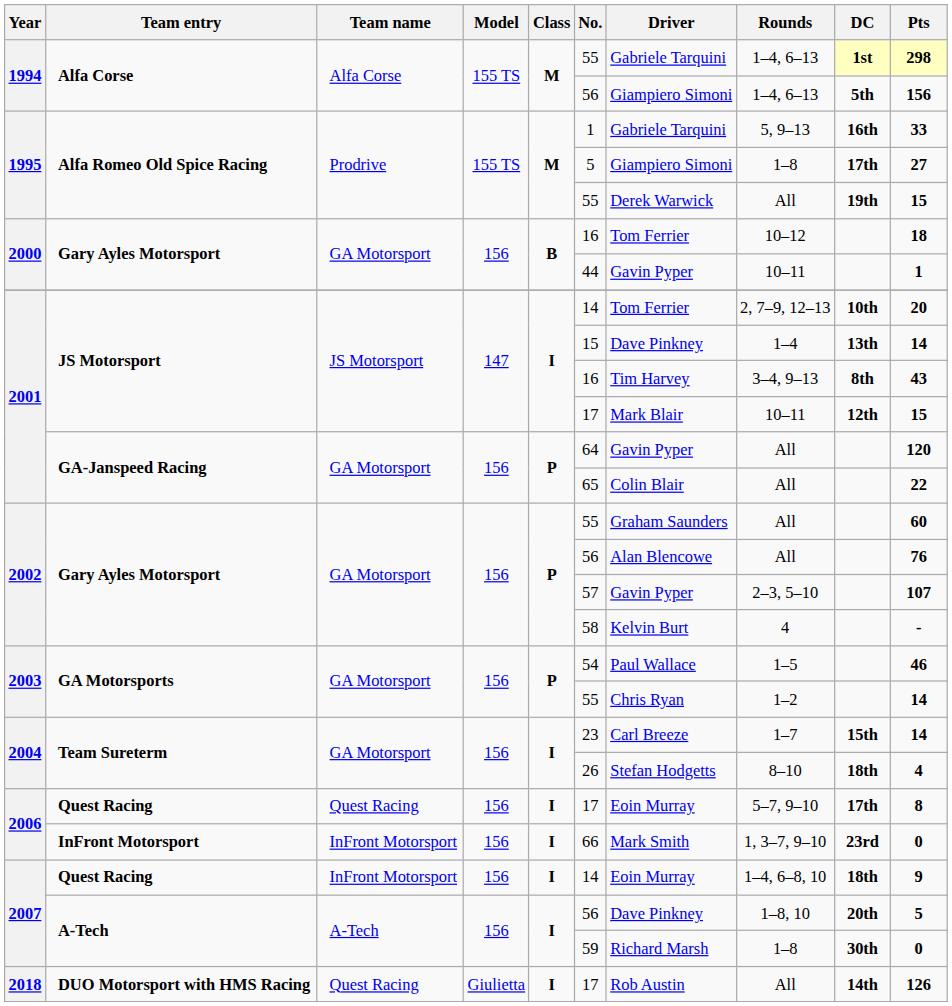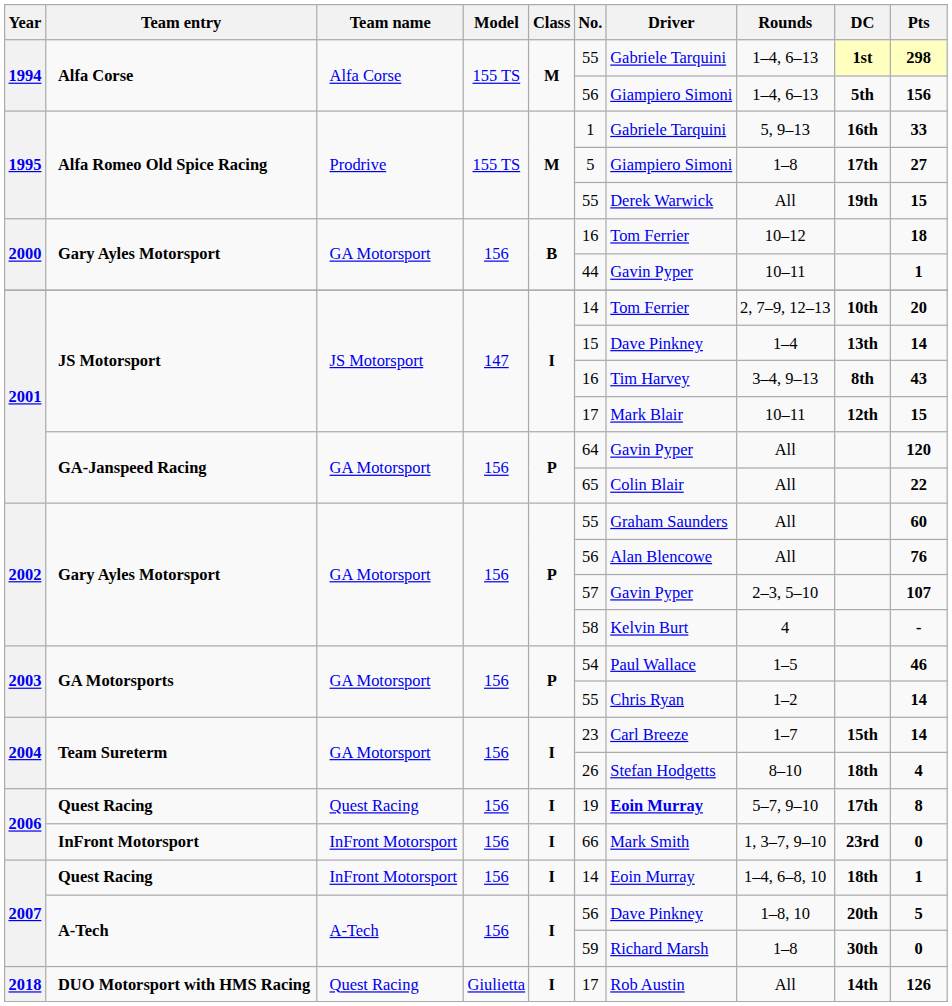 <table class="wikitable sortable" border="1" style="font-size: 85%; line-height: 23px">
 <tr>
 <th>Year</th>
 <th>Team entry</th>
 <th>Team name</th>
 <th>Model</th>
 <th class="unsortable">Class</th>
 <th class="unsortable">No.</th>
 <th class="unsortable">Driver</th>
 <th class="unsortable">Rounds</th>
 <th class="unsortable" style="width: 40px">DC</th>
 <th class="unsortable" style="width: 40px">Pts</th>
 </tr>
 <tr>
 <th rowspan=2><a href='#'>1994</a></th>
 <td rowspan=2 style="padding: 0px 5px 0px 10px"><strong>Alfa Corse</strong></td>
 <td rowspan=2 style="padding: 0px 5px 0px 10px"><a href='#'>Alfa Corse</a></td>
 <td rowspan=2 align="center"><a href='#'>155 TS</a></td>
 <td rowspan=2 align="center"><strong><span>M</span></strong></td>
 <td align="center">55</td>
 <td> <a href='#'>Gabriele Tarquini</a></td>
 <td align="center">1–4, 6–13</td>
 <td style="background:#FFFFBF;" align="center"><strong>1st</strong></td>
 <td style="background:#FFFFBF;" align="center"><strong>298</strong></td>
 </tr>
 <tr>
 <td align="center">56</td>
 <td> <a href='#'>Giampiero Simoni</a></td>
 <td align="center">1–4, 6–13</td>
 <td align="center"><strong>5th</strong></td>
 <td align="center"><strong>156</strong></td>
 </tr>
 <tr>
 <th rowspan=3><a href='#'>1995</a></th>
 <td rowspan=3 style="padding: 0px 5px 0px 10px"><strong>Alfa Romeo Old Spice Racing</strong></td>
 <td rowspan=3 style="padding: 0px 5px 0px 10px"><a href='#'>Prodrive</a></td>
 <td rowspan=3 align="center"><a href='#'>155 TS</a></td>
 <td rowspan=3 align="center"><strong><span>M</span></strong></td>
 <td align="center">1</td>
 <td> <a href='#'>Gabriele Tarquini</a></td>
 <td align="center">5, 9–13</td>
 <td align="center"><strong>16th</strong></td>
 <td align="center"><strong>33</strong></td>
 </tr>
 <tr>
 <td align="center">5</td>
 <td> <a href='#'>Giampiero Simoni</a></td>
 <td align="center">1–8</td>
 <td align="center"><strong>17th</strong></td>
 <td align="center"><strong>27</strong></td>
 </tr>
 <tr>
 <td align="center">55</td>
 <td> <a href='#'>Derek Warwick</a></td>
 <td align="center">All</td>
 <td align="center"><strong>19th</strong></td>
 <td align="center"><strong>15</strong></td>
 </tr>
 <tr>
 <th rowspan=2><a href='#'>2000</a></th>
 <td rowspan=2 style="padding: 0px 5px 0px 10px"><strong>Gary Ayles Motorsport</strong></td>
 <td rowspan=2 style="padding: 0px 5px 0px 10px"><a href='#'>GA Motorsport</a></td>
 <td rowspan=2 align="center"><a href='#'>156</a></td>
 <td rowspan=2 align="center"><strong><span>B</span></strong></td>
 <td align="center">16</td>
 <td> <a href='#'>Tom Ferrier</a></td>
 <td align="center">10–12</td>
 <td align="center"><strong></strong></td>
 <td align="center"><strong>18</strong></td>
 </tr>
 <tr>
 <td align="center">44</td>
 <td> <a href='#'>Gavin Pyper</a></td>
 <td align="center">10–11</td>
 <td align="center"><strong></strong></td>
 <td align="center"><strong>1</strong></td>
 </tr>
 <tr>
 </tr>
 <tr>
 <th rowspan=6><a href='#'>2001</a></th>
 <td rowspan=4 style="padding: 0px 5px 0px 10px"><strong>JS Motorsport</strong></td>
 <td rowspan=4 style="padding: 0px 5px 0px 10px"><a href='#'>JS Motorsport</a></td>
 <td rowspan=4 align="center"><a href='#'>147</a></td>
 <td rowspan=4 align="center"><strong><span>I</span></strong></td>
 <td align="center">14</td>
 <td> <a href='#'>Tom Ferrier</a></td>
 <td align="center">2, 7–9, 12–13</td>
 <td align="center"><strong>10th</strong></td>
 <td align="center"><strong>20</strong></td>
 </tr>
 <tr>
 <td align="center">15</td>
 <td> <a href='#'>Dave Pinkney</a></td>
 <td align="center">1–4</td>
 <td align="center"><strong>13th</strong></td>
 <td align="center"><strong>14</strong></td>
 </tr>
 <tr>
 <td align="center">16</td>
 <td> <a href='#'>Tim Harvey</a></td>
 <td align="center">3–4, 9–13</td>
 <td align="center"><strong>8th</strong></td>
 <td align="center"><strong>43</strong></td>
 </tr>
 <tr>
 <td align="center">17</td>
 <td> <a href='#'>Mark Blair</a></td>
 <td align="center">10–11</td>
 <td align="center"><strong>12th</strong></td>
 <td align="center"><strong>15</strong></td>
 </tr>
 <tr>
 <td rowspan=2 style="padding: 0px 5px 0px 10px"><strong>GA-Janspeed Racing</strong></td>
 <td rowspan=2 style="padding: 0px 5px 0px 10px"><a href='#'>GA Motorsport</a></td>
 <td rowspan=2 align="center"><a href='#'>156</a></td>
 <td rowspan=2 align="center"><strong><span>P</span></strong></td>
 <td align="center">64</td>
 <td> <a href='#'>Gavin Pyper</a></td>
 <td align="center">All</td>
 <td align="center"><strong></strong></td>
 <td align="center"><strong>120</strong></td>
 </tr>
 <tr>
 <td align="center">65</td>
 <td> <a href='#'>Colin Blair</a></td>
 <td align="center">All</td>
 <td align="center"><strong></strong></td>
 <td align="center"><strong>22</strong></td>
 </tr>
 <tr>
 <th rowspan=4><a href='#'>2002</a></th>
 <td rowspan=4 style="padding: 0px 5px 0px 10px"><strong>Gary Ayles Motorsport</strong></td>
 <td rowspan=4 style="padding: 0px 5px 0px 10px"><a href='#'>GA Motorsport</a></td>
 <td rowspan=4 align="center"><a href='#'>156</a></td>
 <td rowspan=4 align="center"><strong><span>P</span></strong></td>
 <td align="center">55</td>
 <td> <a href='#'>Graham Saunders</a></td>
 <td align="center">All</td>
 <td align="center"><strong></strong></td>
 <td align="center"><strong>60</strong></td>
 </tr>
 <tr>
 <td align="center">56</td>
 <td> <a href='#'>Alan Blencowe</a></td>
 <td align="center">All</td>
 <td align="center"><strong></strong></td>
 <td align="center"><strong>76</strong></td>
 </tr>
 <tr>
 <td align="center">57</td>
 <td> <a href='#'>Gavin Pyper</a></td>
 <td align="center">2–3, 5–10</td>
 <td align="center"><strong></strong></td>
 <td align="center"><strong>107</strong></td>
 </tr>
 <tr>
 <td align="center">58</td>
 <td> <a href='#'>Kelvin Burt</a></td>
 <td align="center">4</td>
 <td align="center"><strong></strong></td>
 <td align="center"><strong>-</strong></td>
 </tr>
 <tr>
 <th rowspan=2><a href='#'>2003</a></th>
 <td rowspan=2 style="padding: 0px 5px 0px 10px"><strong>GA Motorsports</strong></td>
 <td rowspan=2 style="padding: 0px 5px 0px 10px"><a href='#'>GA Motorsport</a></td>
 <td rowspan=2 align="center"><a href='#'>156</a></td>
 <td rowspan=2 align="center"><strong><span>P</span></strong></td>
 <td align="center">54</td>
 <td> <a href='#'>Paul Wallace</a></td>
 <td align="center">1–5</td>
 <td align="center"><strong></strong></td>
 <td align="center"><strong>46</strong></td>
 </tr>
 <tr>
 <td align="center">55</td>
 <td> <a href='#'>Chris Ryan</a></td>
 <td align="center">1–2</td>
 <td align="center"><strong></strong></td>
 <td align="center"><strong>14</strong></td>
 </tr>
 <tr>
 <th rowspan=2><a href='#'>2004</a></th>
 <td rowspan=2 style="padding: 0px 5px 0px 10px"><strong>Team Sureterm</strong></td>
 <td rowspan=2 style="padding: 0px 5px 0px 10px"><a href='#'>GA Motorsport</a></td>
 <td rowspan=2 align="center"><a href='#'>156</a></td>
 <td rowspan=2 align="center"><strong><span>I</span></strong></td>
 <td align="center">23</td>
 <td> <a href='#'>Carl Breeze</a></td>
 <td align="center">1–7</td>
 <td align="center"><strong>15th</strong></td>
 <td align="center"><strong>14</strong></td>
 </tr>
 <tr>
 <td align="center">26</td>
 <td> <a href='#'>Stefan Hodgetts</a></td>
 <td align="center">8–10</td>
 <td align="center"><strong>18th</strong></td>
 <td align="center"><strong>4</strong></td>
 </tr>
 <tr>
 <th rowspan=2><a href='#'>2006</a></th>
 <td style="padding: 0px 5px 0px 10px"><strong>Quest Racing</strong></td>
 <td style="padding: 0px 5px 0px 10px"><a href='#'>Quest Racing</a></td>
 <td align="center"><a href='#'>156</a></td>
 <td align="center"><strong><span>I</span></strong></td>
-<td align="center">17</td>
-<td> <a href='#'>Eoin Murray</a></td>
+<td align="center">19</td>
+<td><strong> <a href='#'>Eoin Murray</a></strong></td>
 <td align="center">5–7, 9–10</td>
 <td align="center"><strong>17th</strong></td>
 <td align="center"><strong>8</strong></td>
 </tr>
 <tr>
 <td style="padding: 0px 5px 0px 10px"><strong>InFront Motorsport</strong></td>
 <td style="padding: 0px 5px 0px 10px"><a href='#'>InFront Motorsport</a></td>
 <td align="center"><a href='#'>156</a></td>
 <td align="center"><strong><span>I</span></strong></td>
 <td align="center">66</td>
 <td> <a href='#'>Mark Smith</a></td>
 <td align="center">1, 3–7, 9–10</td>
 <td align="center"><strong>23rd</strong></td>
 <td align="center"><strong>0</strong></td>
 </tr>
 <tr>
 <th rowspan=3><a href='#'>2007</a></th>
 <td style="padding: 0px 5px 0px 10px"><strong>Quest Racing</strong></td>
 <td style="padding: 0px 5px 0px 10px"><a href='#'>InFront Motorsport</a></td>
 <td align="center"><a href='#'>156</a></td>
 <td align="center"><strong><span>I</span></strong></td>
 <td align="center">14</td>
 <td> <a href='#'>Eoin Murray</a></td>
 <td align="center">1–4, 6–8, 10</td>
 <td align="center"><strong>18th</strong></td>
-<td align="center"><strong>9</strong></td>
+<td align="center"><strong>1</strong></td>
 </tr>
 <tr>
 <td rowspan=2 style="padding: 0px 5px 0px 10px"><strong>A-Tech</strong></td>
 <td rowspan=2 style="padding: 0px 5px 0px 10px"><a href='#'>A-Tech</a></td>
 <td rowspan=2 align="center"><a href='#'>156</a></td>
 <td rowspan=2 align="center"><strong><span>I</span></strong></td>
 <td align="center">56</td>
 <td> <a href='#'>Dave Pinkney</a></td>
 <td align="center">1–8, 10</td>
 <td align="center"><strong>20th</strong></td>
 <td align="center"><strong>5</strong></td>
 </tr>
 <tr>
 <td align="center">59</td>
 <td> <a href='#'>Richard Marsh</a></td>
 <td align="center">1–8</td>
 <td align="center"><strong>30th</strong></td>
 <td align="center"><strong>0</strong></td>
 </tr>
 <tr>
 <th><a href='#'>2018</a></th>
 <td style="padding: 0px 5px 0px 10px"><strong>DUO Motorsport with HMS Racing</strong></td>
 <td style="padding: 0px 5px 0px 10px"><a href='#'>Quest Racing</a></td>
 <td align="center"><a href='#'>Giulietta</a></td>
 <td align="center"><strong><span>I</span></strong></td>
 <td align="center">17</td>
 <td> <a href='#'>Rob Austin</a></td>
 <td align="center">All</td>
 <td align="center"><strong>14th</strong></td>
 <td align="center"><strong>126</strong></td>
 </tr>
 <tr>
 </tr>
 </table>
